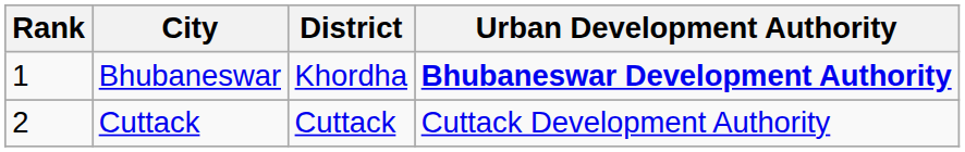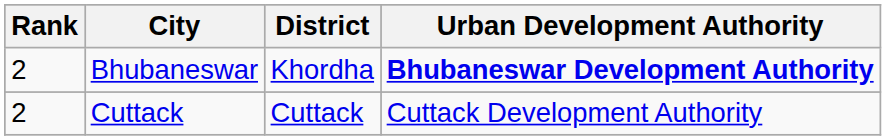 <table class="wikitable sortable">
 <tr>
 <th>Rank</th>
 <th>City</th>
 <th>District</th>
 <th>Urban Development Authority</th>
 </tr>
 <tr>
-<td>1</td>
+<td>2</td>
 <td><a href='#'>Bhubaneswar</a></td>
 <td><a href='#'>Khordha</a></td>
 <td><strong><a href='#'>Bhubaneswar Development Authority</a></strong></td>
 </tr>
 <tr>
 <td>2</td>
 <td><a href='#'>Cuttack</a></td>
 <td><a href='#'>Cuttack</a></td>
 <td><a href='#'>Cuttack Development Authority</a></td>
 </tr>
 </table>
